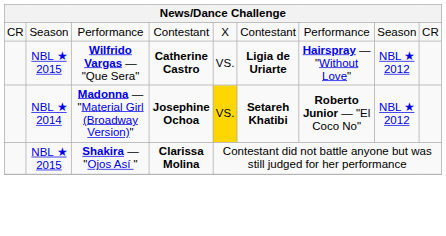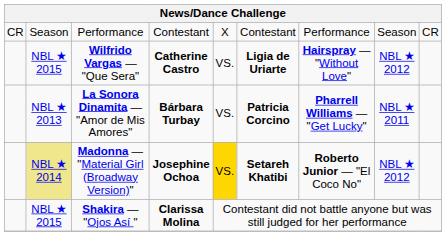 <table class="wikitable collapsible autocollapse" style="text-align:center;">
 <tr>
 <th colspan="9">News/Dance Challenge</th>
 </tr>
 <tr>
 <td>CR</td>
 <td>Season</td>
 <td>Performance</td>
 <td>Contestant</td>
 <td>X</td>
 <td>Contestant</td>
 <td>Performance</td>
 <td>Season</td>
 <td>CR</td>
 </tr>
 <tr>
 <td></td>
 <td><a href='#'>NBL ★ 2015</a></td>
 <td><strong><a href='#'>Wilfrido Vargas</a></strong> — "Que Sera" <br> </td>
 <td><strong>Catherine Castro</strong><br> </td>
 <td>VS.</td>
 <td><strong>Ligia de Uriarte</strong><br> </td>
 <td><strong><a href='#'>Hairspray</a></strong> — "<a href='#'>Without Love</a>"<br> </td>
 <td><a href='#'>NBL ★ 2012</a></td>
 <td></td>
 </tr>
 <tr>
 <td></td>
-<td><a href='#'>NBL ★ 2014</a></td>
+<td><a href='#'>NBL ★ 2013</a></td>
+<td><strong><a href='#'>La Sonora Dinamita</a></strong> — "Amor de Mis Amores" <br> </td>
+<td><strong>Bárbara Turbay</strong><br> </td>
+<td>VS.</td>
+<td><strong>Patricia Corcino</strong><br> </td>
+<td><strong><a href='#'>Pharrell Williams</a></strong> — "<a href='#'>Get Lucky</a>"<br> </td>
+<td><a href='#'>NBL ★ 2011</a></td>
+<td></td>
+</tr>
+<tr>
+<td></td>
+<td style="background: khaki;"><a href='#'>NBL ★ 2014</a></td>
 <td><strong><a href='#'>Madonna</a></strong> — "<a href='#'>Material Girl (Broadway Version)</a>" <br> </td>
 <td><strong>Josephine Ochoa</strong><br> </td>
 <td style="background: gold;">VS.</td>
 <td><strong>Setareh Khatibi</strong><br> </td>
 <td><strong>Roberto Junior</strong> — "El Coco No"<br> </td>
 <td><a href='#'>NBL ★ 2012</a></td>
 <td></td>
 </tr>
 <tr>
 <td></td>
 <td><a href='#'>NBL ★ 2015</a></td>
 <td><strong><a href='#'>Shakira</a></strong> — "<a href='#'>Ojos Así </a>" <br> </td>
 <td><strong>Clarissa Molina</strong><br> </td>
 <td colspan="5">Contestant did not battle anyone but was still judged for her performance</td>
 </tr>
 <tr>
 </tr>
 </table>
